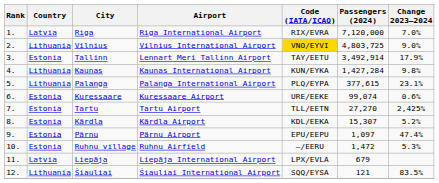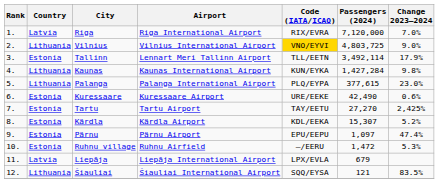 <table class="wikitable sortable">
 <tr>
 <th>Rank</th>
 <th>Country</th>
 <th>City</th>
 <th>Airport</th>
 <th>Code<br>(<a href='#'>IATA</a>/<a href='#'>ICAO</a>)</th>
 <th>Passengers<br>(2024)</th>
 <th>Change<br>2023–2024</th>
 </tr>
 <tr>
 <td>1.</td>
 <td> <a href='#'>Latvia</a></td>
 <td><a href='#'>Riga</a></td>
 <td><a href='#'>Riga International Airport</a></td>
 <td align=center>RIX/EVRA</td>
 <td align=center>7,120,000</td>
 <td align=center>7.0%</td>
 </tr>
 <tr>
 <td>2.</td>
 <td> <a href='#'>Lithuania</a></td>
 <td><a href='#'>Vilnius</a></td>
 <td><a href='#'>Vilnius International Airport</a></td>
 <td align=center style="background: gold;">VNO/EYVI</td>
 <td align=center>4,803,725</td>
 <td align=center>9.0%</td>
 </tr>
 <tr>
 <td>3.</td>
 <td> <a href='#'>Estonia</a></td>
 <td><a href='#'>Tallinn</a></td>
 <td><a href='#'>Lennart Meri Tallinn Airport</a></td>
-<td align=center>TAY/EETU</td>
-<td align=center>3,492,914</td>
+<td align=center>TLL/EETN</td>
+<td align=center>3,492,114</td>
 <td align=center>17.9%</td>
 </tr>
 <tr>
 <td>4.</td>
 <td> <a href='#'>Lithuania</a></td>
 <td><a href='#'>Kaunas</a></td>
 <td><a href='#'>Kaunas International Airport</a></td>
 <td align=center>KUN/EYKA</td>
 <td align=center>1,427,284</td>
 <td align=center>9.8%</td>
 </tr>
 <tr>
 <td>5.</td>
 <td> <a href='#'>Lithuania</a></td>
 <td><a href='#'>Palanga</a></td>
 <td><a href='#'>Palanga International Airport</a></td>
 <td align=center>PLQ/EYPA</td>
 <td align=center>377,615</td>
-<td align=center>23.1%</td>
+<td align=center>23.0%</td>
 </tr>
 <tr>
 <td>6.</td>
 <td> <a href='#'>Estonia</a></td>
 <td><a href='#'>Kuressaare</a></td>
 <td><a href='#'>Kuressaare Airport</a></td>
 <td align=center>URE/EEKE</td>
-<td align=center>99,074</td>
+<td align=center>42,490</td>
 <td align=center> 0.6%</td>
 </tr>
 <tr>
 <td>7.</td>
 <td> <a href='#'>Estonia</a></td>
 <td><a href='#'>Tartu</a></td>
 <td><a href='#'>Tartu Airport</a></td>
-<td align=center>TLL/EETN</td>
+<td align=center>TAY/EETU</td>
 <td align=center>27,270</td>
 <td align=center>2,425%</td>
 </tr>
 <tr>
 <td>8.</td>
 <td> <a href='#'>Estonia</a></td>
 <td><a href='#'>Kärdla</a></td>
 <td><a href='#'>Kärdla Airport</a></td>
 <td align=center>KDL/EEKA</td>
 <td align=center>15,307</td>
 <td align=center> 5.2%</td>
 </tr>
 <tr>
 <td>9.</td>
 <td> <a href='#'>Estonia</a></td>
 <td><a href='#'>Pärnu</a></td>
 <td><a href='#'>Pärnu Airport</a></td>
 <td align=center>EPU/EEPU</td>
 <td align=center>1,097</td>
 <td align=center> 47.4%</td>
 </tr>
 <tr>
 <td>10.</td>
 <td> <a href='#'>Estonia</a></td>
 <td><a href='#'>Ruhnu village</a></td>
 <td><a href='#'>Ruhnu Airfield</a></td>
 <td align=center>–/EERU</td>
 <td align=center>1,472</td>
 <td align=center> 5.3%</td>
 </tr>
 <tr>
 <td>11.</td>
 <td> <a href='#'>Latvia</a></td>
 <td><a href='#'>Liepāja</a></td>
 <td><a href='#'>Liepāja International Airport</a></td>
 <td align=center>LPX/EVLA</td>
 <td align=center>679</td>
 <td align="center"></td>
 </tr>
 <tr>
 <td>12.</td>
 <td> <a href='#'>Lithuania</a></td>
 <td><a href='#'>Šiauliai</a></td>
 <td><a href='#'>Šiauliai International Airport</a></td>
 <td align=center>SQQ/EYSA</td>
 <td align=center>121</td>
 <td align=center> 83.5%</td>
 </tr>
 <tr>
 </tr>
 </table>
